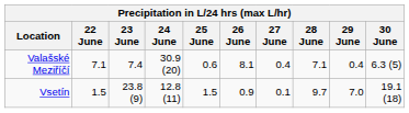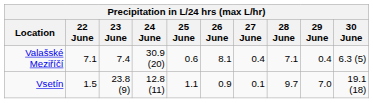 <table class="wikitable" style="text-align:right">
 <tr>
 <th colspan="16">Precipitation in L/24 hrs (max L/hr)</th>
 </tr>
 <tr>
 <th>Location</th>
 <th>22 June</th>
 <th>23 June</th>
 <th>24 June</th>
 <th>25 June</th>
 <th>26 June</th>
 <th>27 June</th>
 <th>28 June</th>
 <th>29 June</th>
 <th>30 June</th>
 </tr>
 <tr>
 <td><a href='#'>Valašské Meziříčí</a></td>
 <td>7.1</td>
 <td>7.4</td>
 <td>30.9 (20)</td>
 <td>0.6</td>
 <td>8.1</td>
 <td>0.4</td>
 <td>7.1</td>
 <td>0.4</td>
 <td>6.3 (5)</td>
 </tr>
 <tr>
 <td><a href='#'>Vsetín</a></td>
 <td>1.5</td>
 <td>23.8 (9)</td>
 <td>12.8 (11)</td>
-<td>1.5</td>
+<td>1.1</td>
 <td>0.9</td>
 <td>0.1</td>
 <td>9.7</td>
 <td>7.0</td>
 <td>19.1 (18)</td>
 </tr>
 </table>
